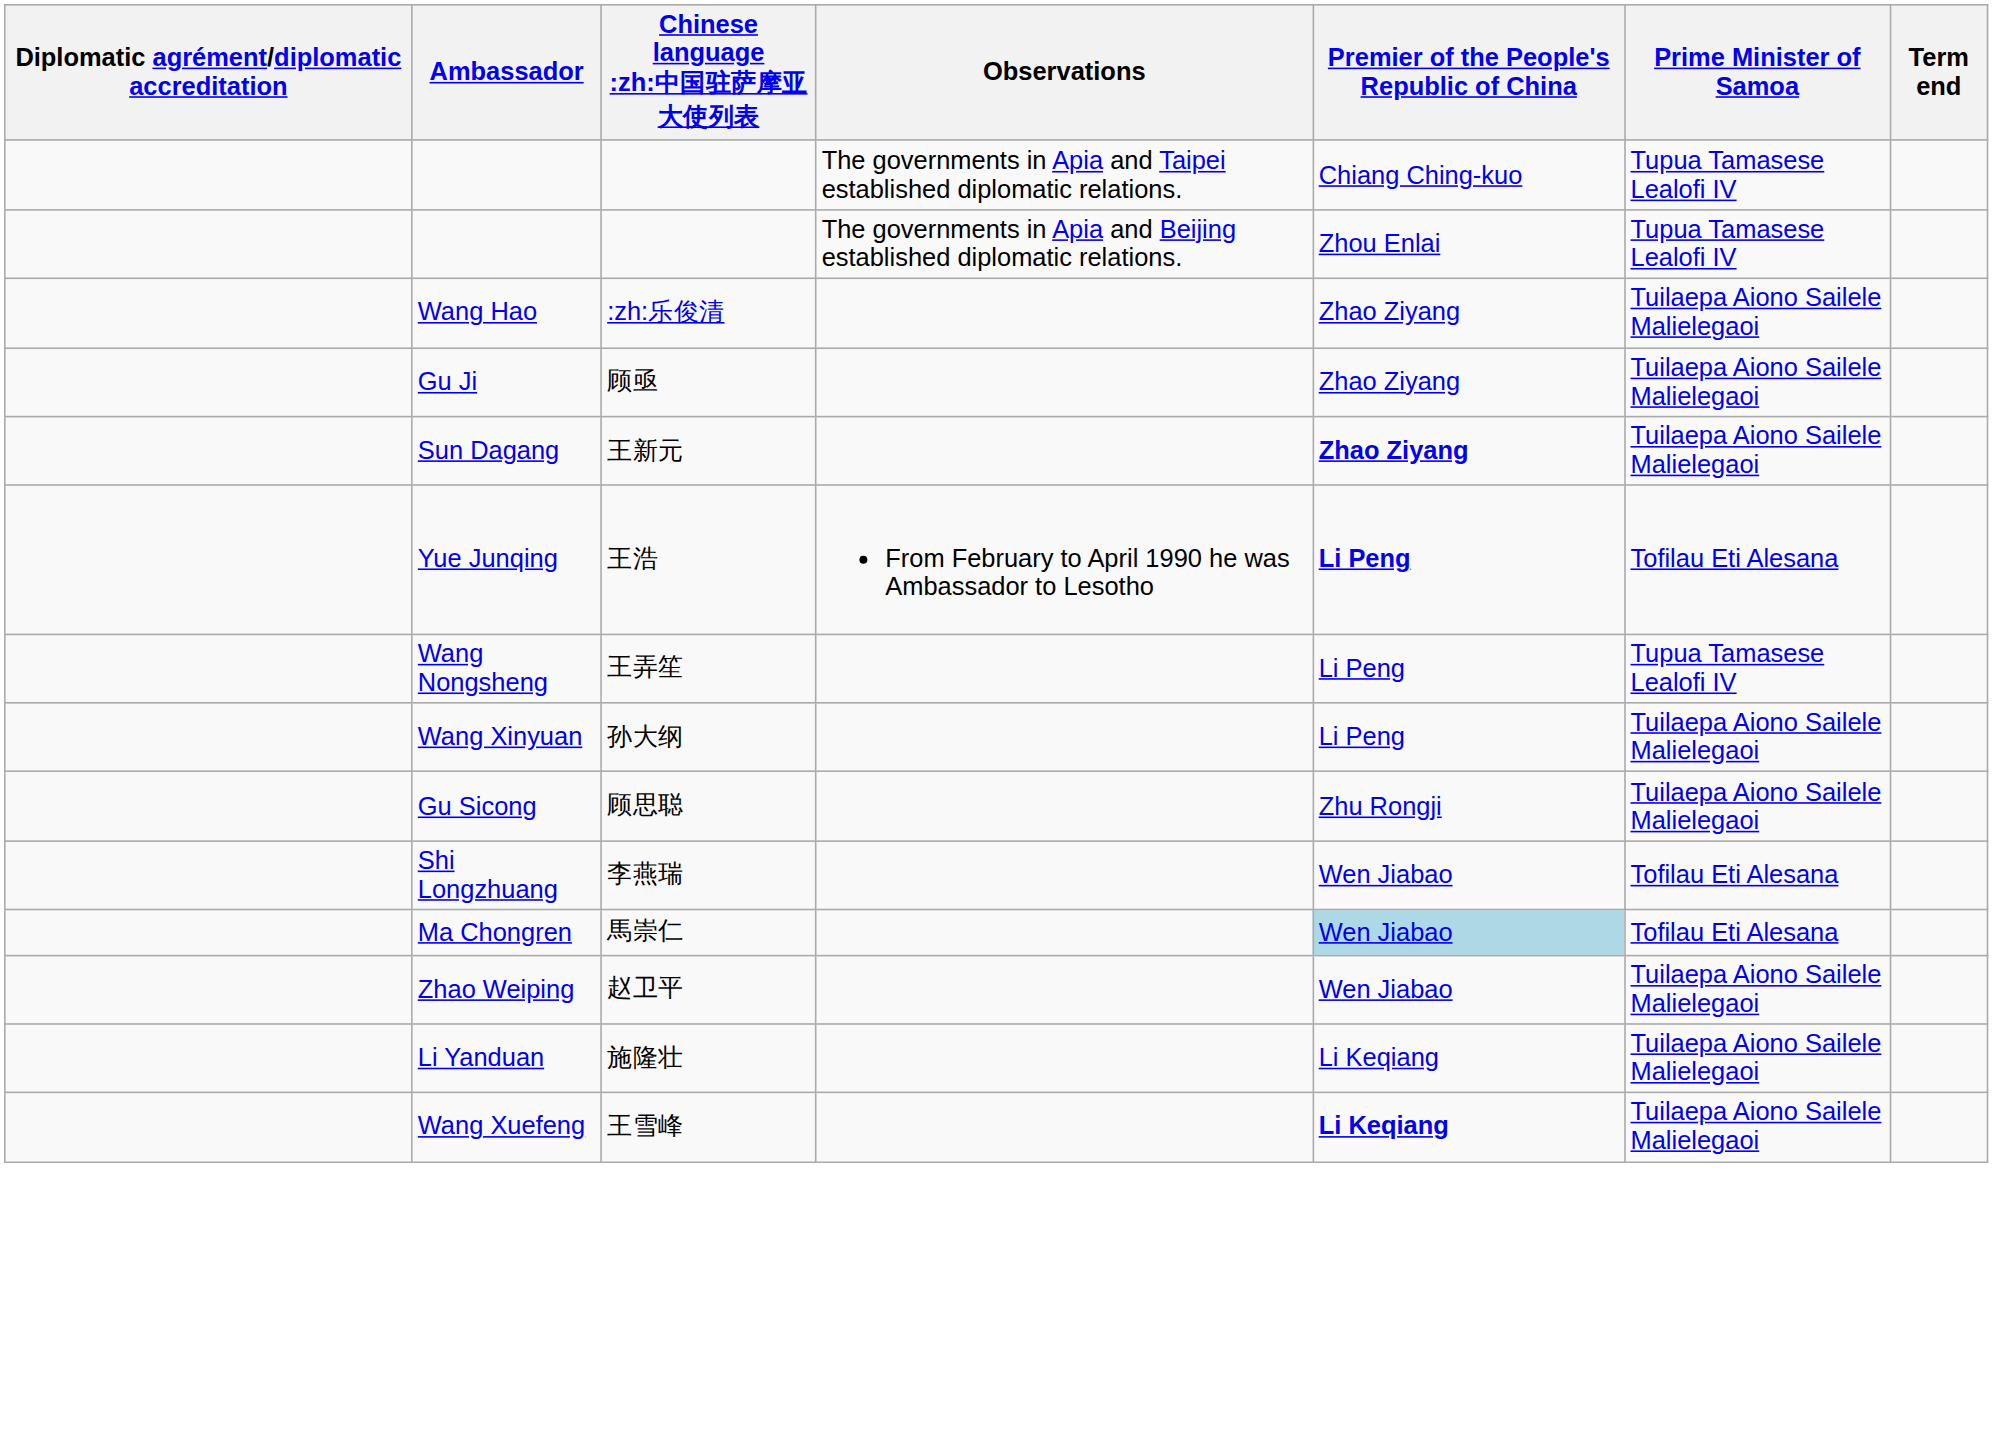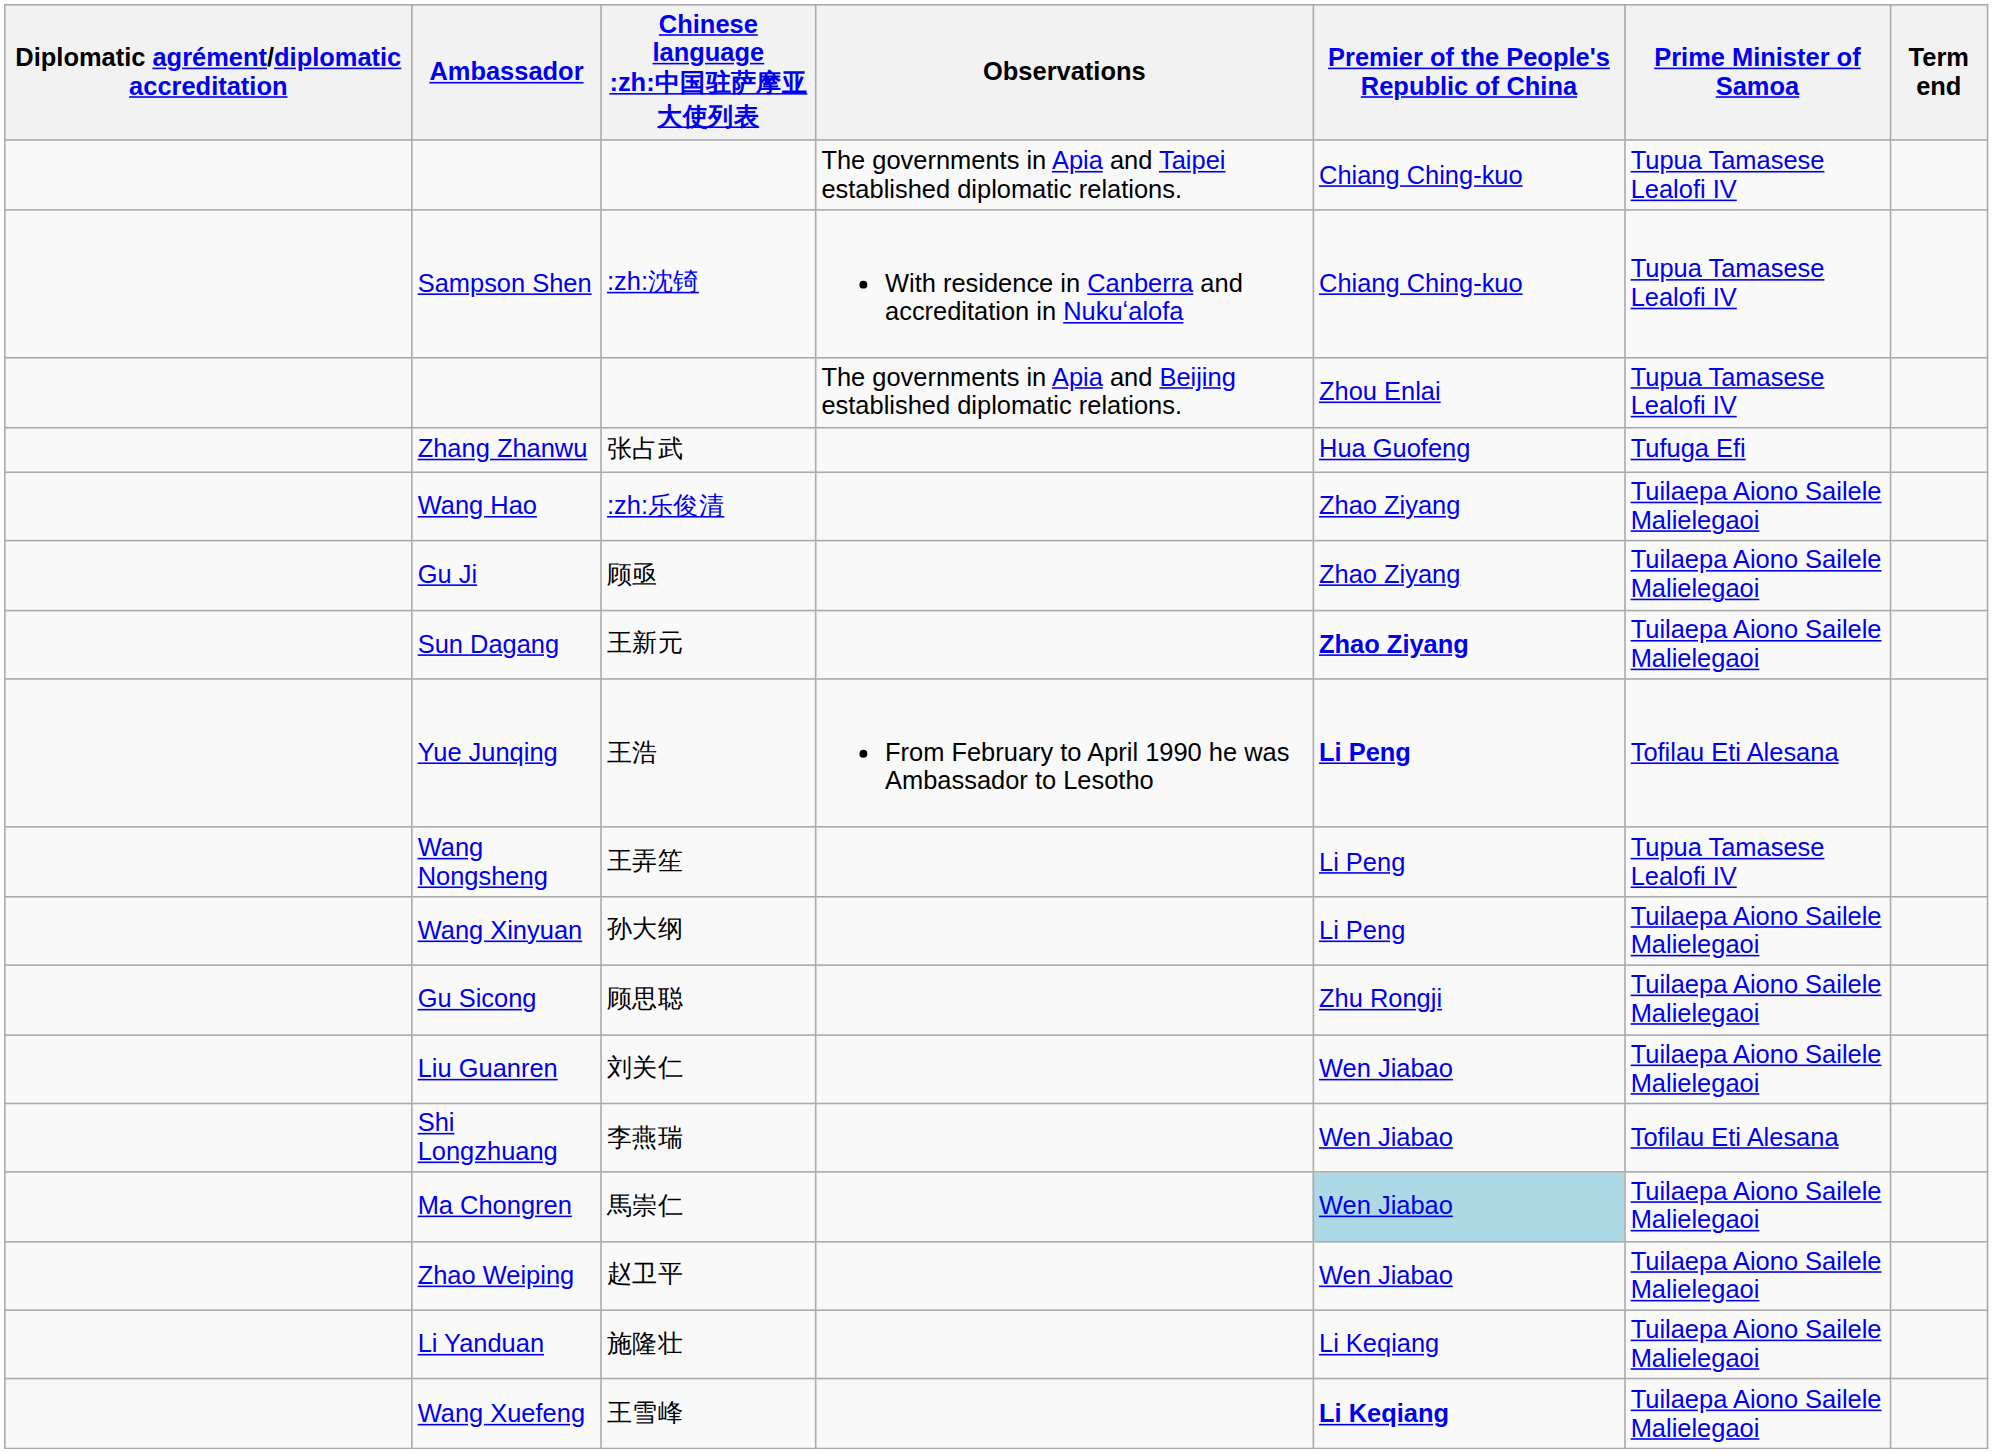 <table class="wikitable sortable">
 <tr>
 <th>Diplomatic <a href='#'>agrément</a>/<a href='#'>diplomatic accreditation</a></th>
 <th><a href='#'>Ambassador</a></th>
 <th><a href='#'>Chinese language</a><br><a href='#'>:zh:中国驻萨摩亚大使列表</a></th>
 <th>Observations</th>
 <th><a href='#'>Premier of the People's Republic of China</a></th>
 <th><a href='#'>Prime Minister of Samoa</a></th>
 <th>Term end</th>
 </tr>
 <tr>
 <td></td>
 <td></td>
 <td></td>
 <td>The governments in <a href='#'>Apia</a> and <a href='#'>Taipei</a> established diplomatic relations.</td>
 <td><a href='#'>Chiang Ching-kuo</a></td>
 <td><a href='#'>Tupua Tamasese Lealofi IV</a></td>
 <td></td>
 </tr>
 <tr>
 <td></td>
+<td><a href='#'>Sampson Shen</a></td>
+<td><a href='#'>:zh:沈锜</a></td>
+<td><br><ul><li>With residence in <a href='#'>Canberra</a> and accreditation in <a href='#'>Nukuʻalofa</a></li></ul></td>
+<td><a href='#'>Chiang Ching-kuo</a></td>
+<td><a href='#'>Tupua Tamasese Lealofi IV</a></td>
+<td></td>
+</tr>
+<tr>
+<td></td>
 <td></td>
 <td></td>
 <td>The governments in <a href='#'>Apia</a> and <a href='#'>Beijing</a> established diplomatic relations.</td>
 <td><a href='#'>Zhou Enlai</a></td>
 <td><a href='#'>Tupua Tamasese Lealofi IV</a></td>
+<td></td>
+</tr>
+<tr>
+<td></td>
+<td><a href='#'>Zhang Zhanwu</a></td>
+<td>张占武</td>
+<td></td>
+<td><a href='#'>Hua Guofeng</a></td>
+<td><a href='#'>Tufuga Efi</a></td>
 <td></td>
 </tr>
 <tr>
 <td></td>
 <td><a href='#'>Wang Hao</a></td>
 <td><a href='#'>:zh:乐俊清</a></td>
 <td></td>
 <td><a href='#'>Zhao Ziyang</a></td>
 <td><a href='#'>Tuilaepa Aiono Sailele Malielegaoi</a></td>
 <td></td>
 </tr>
 <tr>
 <td></td>
 <td><a href='#'>Gu Ji</a></td>
 <td>顾亟</td>
 <td></td>
 <td><a href='#'>Zhao Ziyang</a></td>
 <td><a href='#'>Tuilaepa Aiono Sailele Malielegaoi</a></td>
 <td></td>
 </tr>
 <tr>
 <td></td>
 <td><a href='#'>Sun Dagang</a></td>
 <td>王新元</td>
 <td></td>
 <td><strong><a href='#'>Zhao Ziyang</a></strong></td>
 <td><a href='#'>Tuilaepa Aiono Sailele Malielegaoi</a></td>
 <td></td>
 </tr>
 <tr>
 <td></td>
 <td><a href='#'>Yue Junqing</a></td>
 <td>王浩</td>
 <td><br><ul><li>From February to April 1990 he was Ambassador to Lesotho</li></ul></td>
 <td><strong><a href='#'>Li Peng</a></strong></td>
 <td><a href='#'>Tofilau Eti Alesana</a></td>
 <td></td>
 </tr>
 <tr>
 <td></td>
 <td><a href='#'>Wang Nongsheng</a></td>
 <td>王弄笙</td>
 <td></td>
 <td><a href='#'>Li Peng</a></td>
 <td><a href='#'>Tupua Tamasese Lealofi IV</a></td>
 <td></td>
 </tr>
 <tr>
 <td></td>
 <td><a href='#'>Wang Xinyuan</a></td>
 <td>孙大纲</td>
 <td></td>
 <td><a href='#'>Li Peng</a></td>
 <td><a href='#'>Tuilaepa Aiono Sailele Malielegaoi</a></td>
 <td></td>
 </tr>
 <tr>
 <td></td>
 <td><a href='#'>Gu Sicong</a></td>
 <td>顾思聪</td>
 <td></td>
 <td><a href='#'>Zhu Rongji</a></td>
 <td><a href='#'>Tuilaepa Aiono Sailele Malielegaoi</a></td>
 <td></td>
 </tr>
 <tr>
 <td></td>
+<td><a href='#'>Liu Guanren</a></td>
+<td>刘关仁</td>
+<td></td>
+<td><a href='#'>Wen Jiabao</a></td>
+<td><a href='#'>Tuilaepa Aiono Sailele Malielegaoi</a></td>
+<td></td>
+</tr>
+<tr>
+<td></td>
 <td><a href='#'>Shi Longzhuang</a></td>
 <td>李燕瑞</td>
 <td></td>
 <td><a href='#'>Wen Jiabao</a></td>
 <td><a href='#'>Tofilau Eti Alesana</a></td>
 <td></td>
 </tr>
 <tr>
 <td></td>
 <td><a href='#'>Ma Chongren</a></td>
 <td>馬崇仁</td>
 <td></td>
 <td style="background: lightblue;"><a href='#'>Wen Jiabao</a></td>
-<td><a href='#'>Tofilau Eti Alesana</a></td>
+<td><a href='#'>Tuilaepa Aiono Sailele Malielegaoi</a></td>
 <td></td>
 </tr>
 <tr>
 <td></td>
 <td><a href='#'>Zhao Weiping</a></td>
 <td>赵卫平</td>
 <td></td>
 <td><a href='#'>Wen Jiabao</a></td>
 <td><a href='#'>Tuilaepa Aiono Sailele Malielegaoi</a></td>
 <td></td>
 </tr>
 <tr>
 <td></td>
 <td><a href='#'>Li Yanduan</a></td>
 <td>施隆壮</td>
 <td></td>
 <td><a href='#'>Li Keqiang</a></td>
 <td><a href='#'>Tuilaepa Aiono Sailele Malielegaoi</a></td>
 <td></td>
 </tr>
 <tr>
 <td></td>
 <td><a href='#'>Wang Xuefeng</a></td>
 <td>王雪峰</td>
 <td></td>
 <td><strong><a href='#'>Li Keqiang</a></strong></td>
 <td><a href='#'>Tuilaepa Aiono Sailele Malielegaoi</a></td>
 <td></td>
 </tr>
 </table>
